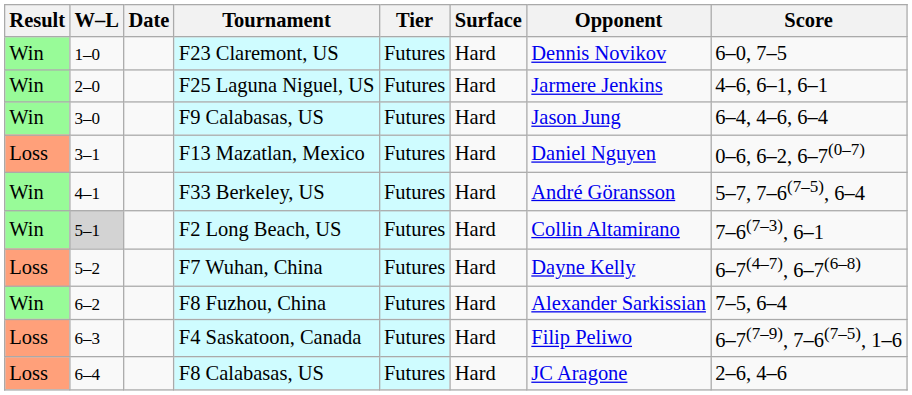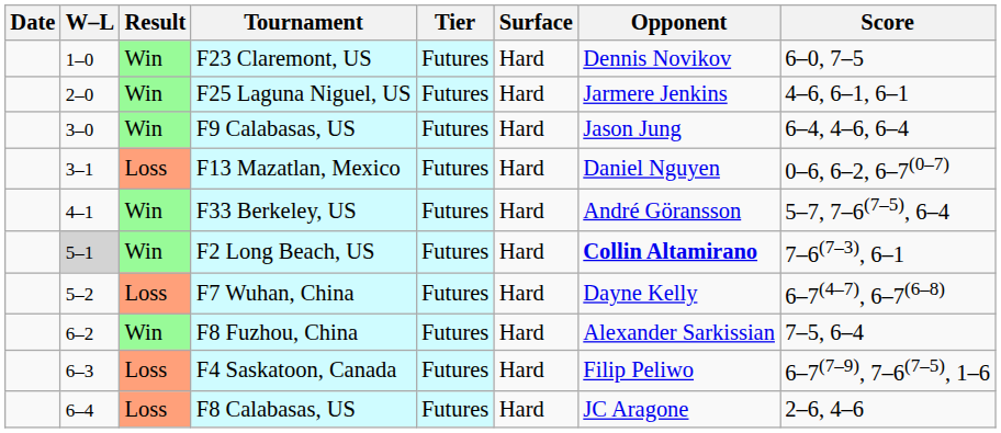 <table class="sortable wikitable">
 <tr>
+<th>Date</th>
+<th class="unsortable">W–L</th>
 <th>Result</th>
-<th class="unsortable">W–L</th>
-<th>Date</th>
 <th>Tournament</th>
 <th>Tier</th>
 <th>Surface</th>
 <th>Opponent</th>
 <th class="unsortable">Score</th>
 </tr>
 <tr>
+<td></td>
+<td><small>1–0</small></td>
 <td bgcolor=98FB98>Win</td>
-<td><small>1–0</small></td>
-<td></td>
 <td style="background:#cffcff;">F23 Claremont, US</td>
 <td style="background:#cffcff;">Futures</td>
 <td>Hard</td>
 <td> <a href='#'>Dennis Novikov</a></td>
 <td>6–0, 7–5</td>
 </tr>
 <tr>
+<td></td>
+<td><small>2–0</small></td>
 <td bgcolor=98FB98>Win</td>
-<td><small>2–0</small></td>
-<td></td>
 <td style="background:#cffcff;">F25 Laguna Niguel, US</td>
 <td style="background:#cffcff;">Futures</td>
 <td>Hard</td>
 <td> <a href='#'>Jarmere Jenkins</a></td>
 <td>4–6, 6–1, 6–1</td>
 </tr>
 <tr>
+<td></td>
+<td><small>3–0</small></td>
 <td bgcolor=98FB98>Win</td>
-<td><small>3–0</small></td>
-<td></td>
 <td style="background:#cffcff;">F9 Calabasas, US</td>
 <td style="background:#cffcff;">Futures</td>
 <td>Hard</td>
 <td> <a href='#'>Jason Jung</a></td>
 <td>6–4, 4–6, 6–4</td>
 </tr>
 <tr>
+<td></td>
+<td><small>3–1</small></td>
 <td bgcolor=FFA07A>Loss</td>
-<td><small>3–1</small></td>
-<td></td>
 <td style="background:#cffcff;">F13 Mazatlan, Mexico</td>
 <td style="background:#cffcff;">Futures</td>
 <td>Hard</td>
 <td> <a href='#'>Daniel Nguyen</a></td>
 <td>0–6, 6–2, 6–7<sup>(0–7)</sup></td>
 </tr>
 <tr>
+<td></td>
+<td><small>4–1</small></td>
 <td bgcolor=98FB98>Win</td>
-<td><small>4–1</small></td>
-<td></td>
 <td style="background:#cffcff;">F33 Berkeley, US</td>
 <td style="background:#cffcff;">Futures</td>
 <td>Hard</td>
 <td> <a href='#'>André Göransson</a></td>
 <td>5–7, 7–6<sup>(7–5)</sup>, 6–4</td>
 </tr>
 <tr>
+<td></td>
+<td style="background: lightgrey;"><small>5–1</small></td>
 <td bgcolor=98FB98>Win</td>
-<td style="background: lightgrey;"><small>5–1</small></td>
-<td></td>
 <td style="background:#cffcff;">F2 Long Beach, US</td>
 <td style="background:#cffcff;">Futures</td>
 <td>Hard</td>
-<td> <a href='#'>Collin Altamirano</a></td>
+<td><strong> <a href='#'>Collin Altamirano</a></strong></td>
 <td>7–6<sup>(7–3)</sup>, 6–1</td>
 </tr>
 <tr>
+<td></td>
+<td><small>5–2</small></td>
 <td bgcolor=FFA07A>Loss</td>
-<td><small>5–2</small></td>
-<td></td>
 <td style="background:#cffcff;">F7 Wuhan, China</td>
 <td style="background:#cffcff;">Futures</td>
 <td>Hard</td>
 <td> <a href='#'>Dayne Kelly</a></td>
 <td>6–7<sup>(4–7)</sup>, 6–7<sup>(6–8)</sup></td>
 </tr>
 <tr>
+<td></td>
+<td><small>6–2</small></td>
 <td bgcolor=98FB98>Win</td>
-<td><small>6–2</small></td>
-<td></td>
 <td style="background:#cffcff;">F8 Fuzhou, China</td>
 <td style="background:#cffcff;">Futures</td>
 <td>Hard</td>
 <td> <a href='#'>Alexander Sarkissian</a></td>
 <td>7–5, 6–4</td>
 </tr>
 <tr>
+<td></td>
+<td><small>6–3</small></td>
 <td bgcolor=FFA07A>Loss</td>
-<td><small>6–3</small></td>
-<td></td>
 <td style="background:#cffcff;">F4 Saskatoon, Canada</td>
 <td style="background:#cffcff;">Futures</td>
 <td>Hard</td>
 <td> <a href='#'>Filip Peliwo</a></td>
 <td>6–7<sup>(7–9)</sup>, 7–6<sup>(7–5)</sup>, 1–6</td>
 </tr>
 <tr>
+<td></td>
+<td><small>6–4</small></td>
 <td bgcolor=FFA07A>Loss</td>
-<td><small>6–4</small></td>
-<td></td>
 <td style="background:#cffcff;">F8 Calabasas, US</td>
 <td style="background:#cffcff;">Futures</td>
 <td>Hard</td>
 <td> <a href='#'>JC Aragone</a></td>
 <td>2–6, 4–6</td>
 </tr>
 </table>
